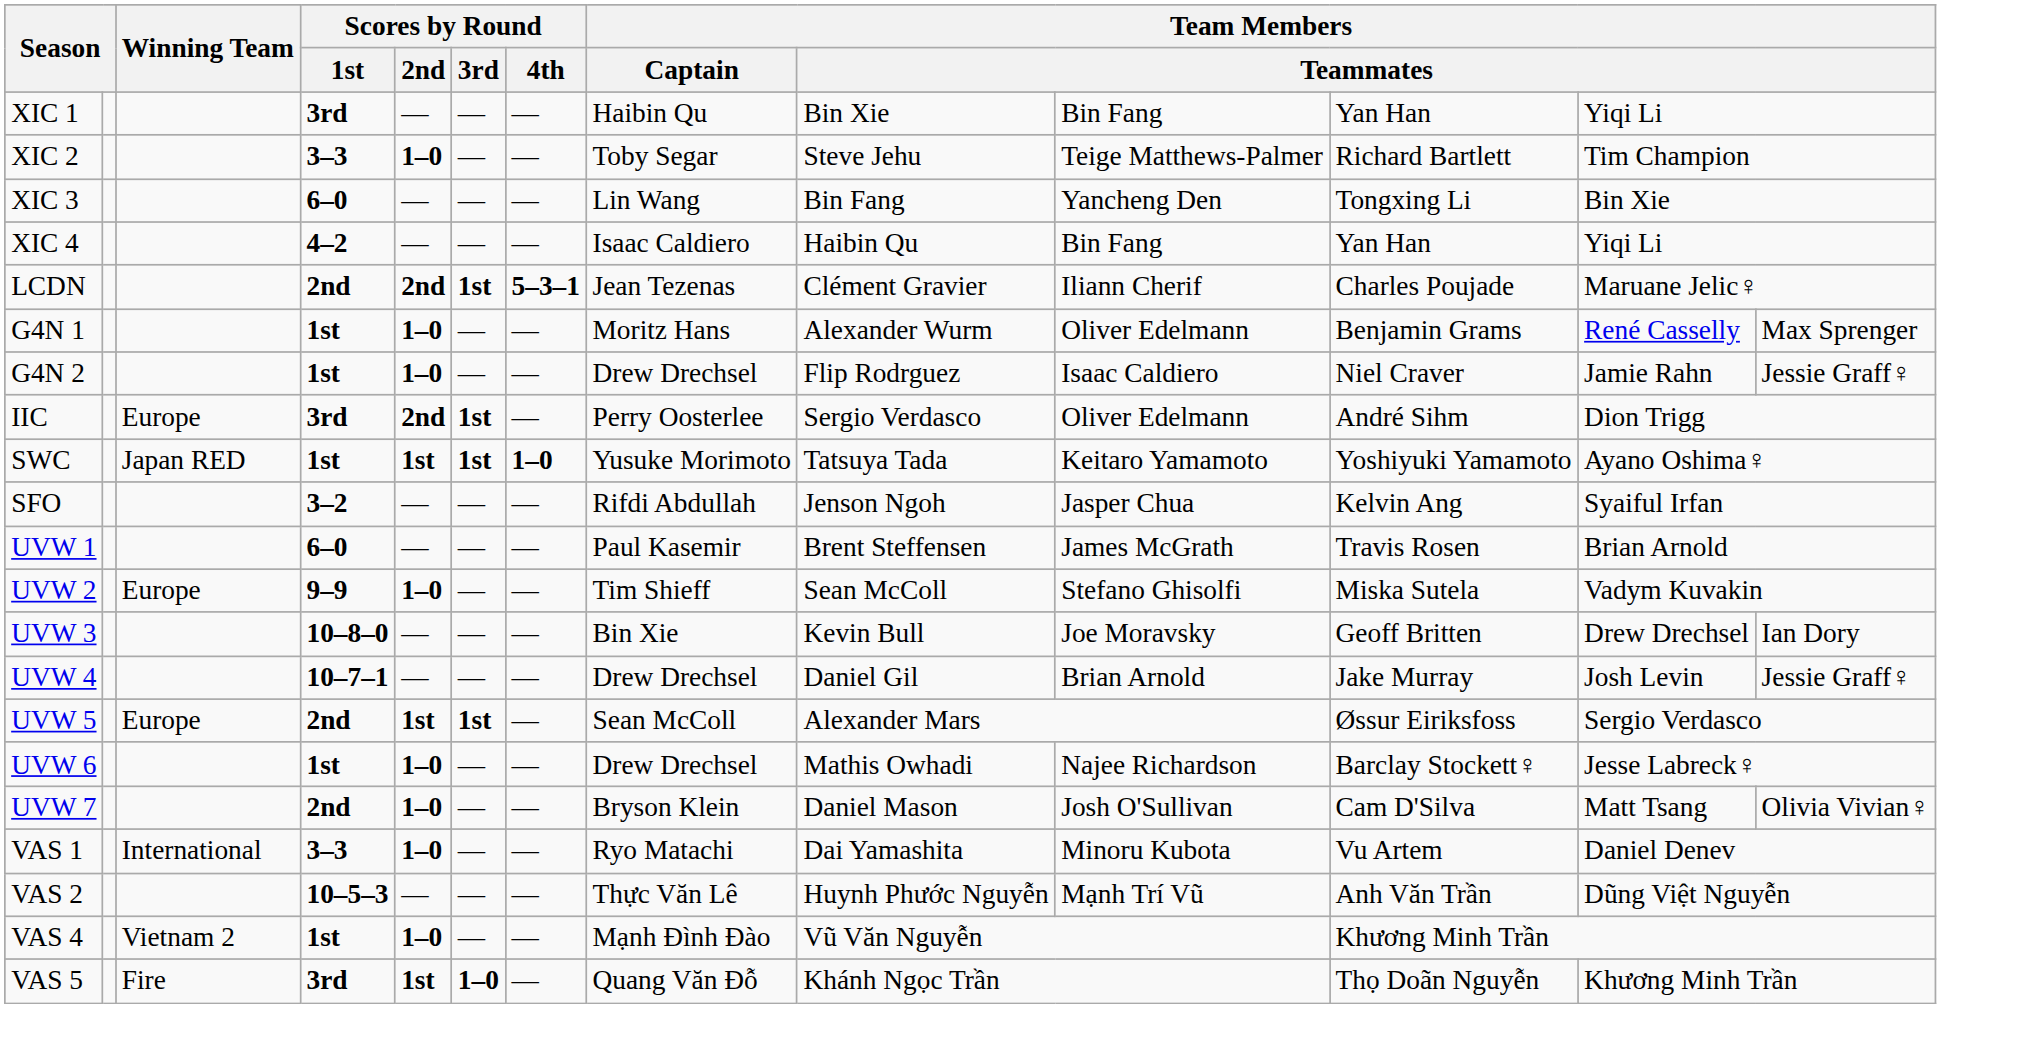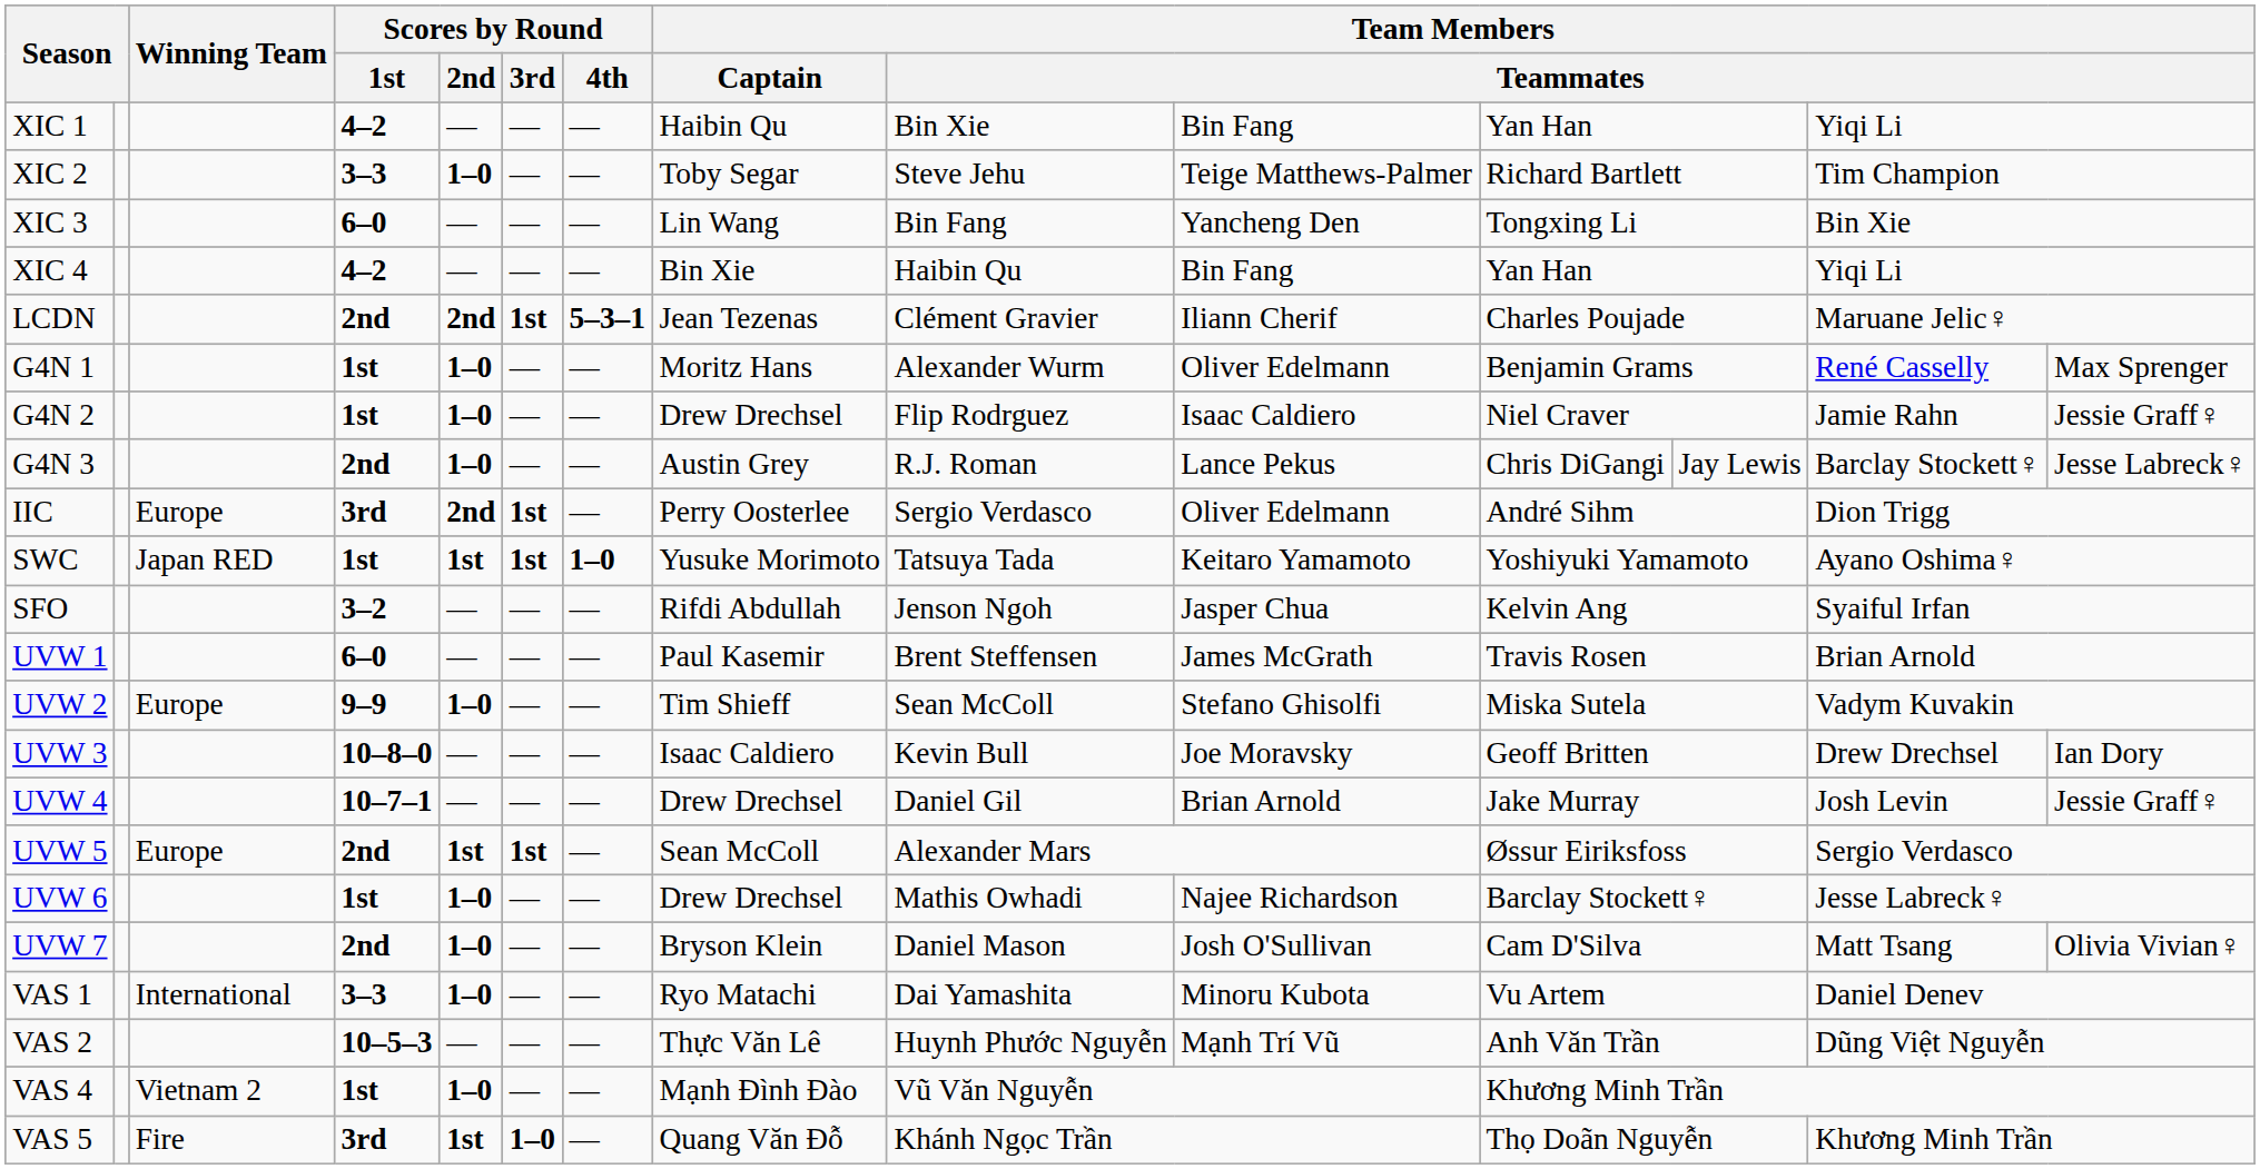 <table class="wikitable defaultcenter">
 <tr>
 <th colspan="2" rowspan="2">Season</th>
 <th rowspan="2">Winning Team</th>
 <th colspan="4">Scores by Round</th>
 <th colspan="7">Team Members</th>
 </tr>
 <tr>
 <th>1st</th>
 <th>2nd</th>
 <th>3rd</th>
 <th>4th</th>
 <th>Captain</th>
 <th colspan="6">Teammates</th>
 </tr>
 <tr>
 <td> XIC 1</td>
 <td></td>
 <td></td>
-<td><strong>3rd</strong></td>
+<td><strong>4–2</strong></td>
 <td>—</td>
 <td>—</td>
 <td>—</td>
 <td>Haibin Qu</td>
 <td>Bin Xie</td>
 <td>Bin Fang</td>
 <td colspan="2">Yan Han</td>
 <td colspan="2">Yiqi Li</td>
 </tr>
 <tr>
 <td> XIC 2</td>
 <td></td>
 <td></td>
 <td><strong>3–3</strong></td>
 <td><strong>1–0</strong></td>
 <td>—</td>
 <td>—</td>
 <td>Toby Segar</td>
 <td>Steve Jehu</td>
 <td>Teige Matthews-Palmer</td>
 <td colspan="2">Richard Bartlett</td>
 <td colspan="2">Tim Champion</td>
 </tr>
 <tr>
 <td> XIC 3</td>
 <td></td>
 <td></td>
 <td><strong>6–0</strong></td>
 <td>—</td>
 <td>—</td>
 <td>—</td>
 <td>Lin Wang</td>
 <td>Bin Fang</td>
 <td>Yancheng Den</td>
 <td colspan="2">Tongxing Li</td>
 <td colspan="2">Bin Xie</td>
 </tr>
 <tr>
 <td> XIC 4</td>
 <td></td>
 <td></td>
 <td><strong>4–2</strong></td>
 <td>—</td>
 <td>—</td>
 <td>—</td>
-<td>Isaac Caldiero</td>
+<td>Bin Xie</td>
 <td>Haibin Qu</td>
 <td>Bin Fang</td>
 <td colspan="2">Yan Han</td>
 <td colspan="2">Yiqi Li</td>
 </tr>
 <tr>
 <td> LCDN</td>
 <td></td>
 <td></td>
 <td><strong>2nd</strong></td>
 <td><strong>2nd</strong></td>
 <td><strong>1st</strong></td>
 <td><strong>5–3–1</strong></td>
 <td>Jean Tezenas</td>
 <td>Clément Gravier</td>
 <td>Iliann Cherif</td>
 <td colspan="2">Charles Poujade</td>
 <td colspan="2">Maruane Jelic♀</td>
 </tr>
 <tr>
 <td> G4N 1</td>
 <td></td>
 <td></td>
 <td><strong>1st</strong></td>
 <td><strong>1–0</strong></td>
 <td>—</td>
 <td>—</td>
 <td>Moritz Hans</td>
 <td>Alexander Wurm</td>
 <td>Oliver Edelmann</td>
 <td colspan="2">Benjamin Grams</td>
 <td><a href='#'>René Casselly</a></td>
 <td>Max Sprenger</td>
 </tr>
 <tr>
 <td> G4N 2</td>
 <td></td>
 <td></td>
 <td><strong>1st</strong></td>
 <td><strong>1–0</strong></td>
 <td>—</td>
 <td>—</td>
 <td>Drew Drechsel</td>
 <td>Flip Rodrguez</td>
 <td>Isaac Caldiero</td>
 <td colspan="2">Niel Craver</td>
 <td>Jamie Rahn</td>
 <td>Jessie Graff♀</td>
+</tr>
+<tr>
+<td> G4N 3</td>
+<td></td>
+<td></td>
+<td><strong>2nd</strong></td>
+<td><strong>1–0</strong></td>
+<td>—</td>
+<td>—</td>
+<td>Austin Grey</td>
+<td>R.J. Roman</td>
+<td>Lance Pekus</td>
+<td>Chris DiGangi</td>
+<td>Jay Lewis</td>
+<td>Barclay Stockett♀</td>
+<td>Jesse Labreck♀</td>
 </tr>
 <tr>
 <td> IIC</td>
 <td></td>
 <td> Europe</td>
 <td><strong>3rd</strong></td>
 <td><strong>2nd</strong></td>
 <td><strong>1st</strong></td>
 <td>—</td>
 <td> Perry Oosterlee</td>
 <td> Sergio Verdasco</td>
 <td> Oliver Edelmann</td>
 <td colspan="2"> André Sihm</td>
 <td colspan="2"> Dion Trigg</td>
 </tr>
 <tr>
 <td> SWC</td>
 <td></td>
 <td> Japan RED</td>
 <td><strong>1st</strong></td>
 <td><strong>1st</strong></td>
 <td><strong>1st</strong></td>
 <td><strong>1–0</strong></td>
 <td>Yusuke Morimoto</td>
 <td>Tatsuya Tada</td>
 <td>Keitaro Yamamoto</td>
 <td colspan="2">Yoshiyuki Yamamoto</td>
 <td colspan="2">Ayano Oshima♀</td>
 </tr>
 <tr>
 <td> SFO</td>
 <td></td>
 <td></td>
 <td><strong>3–2</strong></td>
 <td>—</td>
 <td>—</td>
 <td>—</td>
 <td>Rifdi Abdullah</td>
 <td>Jenson Ngoh</td>
 <td>Jasper Chua</td>
 <td colspan="2">Kelvin Ang</td>
 <td colspan="2">Syaiful Irfan</td>
 </tr>
 <tr>
 <td> <a href='#'>UVW 1</a></td>
 <td></td>
 <td></td>
 <td><strong>6–0</strong></td>
 <td>—</td>
 <td>—</td>
 <td>—</td>
 <td>Paul Kasemir</td>
 <td>Brent Steffensen</td>
 <td>James McGrath</td>
 <td colspan="2">Travis Rosen</td>
 <td colspan="2">Brian Arnold</td>
 </tr>
 <tr>
 <td> <a href='#'>UVW 2</a></td>
 <td></td>
 <td> Europe</td>
 <td><strong>9–9</strong></td>
 <td><strong>1–0</strong></td>
 <td>—</td>
 <td>—</td>
 <td> Tim Shieff</td>
 <td> Sean McColl</td>
 <td> Stefano Ghisolfi</td>
 <td colspan="2"> Miska Sutela</td>
 <td colspan="2"> Vadym Kuvakin</td>
 </tr>
 <tr>
 <td> <a href='#'>UVW 3</a></td>
 <td></td>
 <td></td>
 <td><strong>10–8–0</strong></td>
 <td>—</td>
 <td>—</td>
 <td>—</td>
-<td>Bin Xie</td>
+<td>Isaac Caldiero</td>
 <td>Kevin Bull</td>
 <td>Joe Moravsky</td>
 <td colspan="2">Geoff Britten</td>
 <td>Drew Drechsel</td>
 <td>Ian Dory</td>
 </tr>
 <tr>
 <td> <a href='#'>UVW 4</a></td>
 <td></td>
 <td></td>
 <td><strong>10–7–1</strong></td>
 <td>—</td>
 <td>—</td>
 <td>—</td>
 <td>Drew Drechsel</td>
 <td>Daniel Gil</td>
 <td>Brian Arnold</td>
 <td colspan="2">Jake Murray</td>
 <td>Josh Levin</td>
 <td>Jessie Graff♀</td>
 </tr>
 <tr>
 <td> <a href='#'>UVW 5</a></td>
 <td></td>
 <td> Europe</td>
 <td><strong>2nd</strong></td>
 <td><strong>1st</strong></td>
 <td><strong>1st</strong></td>
 <td>—</td>
 <td> Sean McColl</td>
 <td colspan="2"> Alexander Mars</td>
 <td colspan="2"> Øssur Eiriksfoss</td>
 <td colspan="2"> Sergio Verdasco</td>
 </tr>
 <tr>
 <td> <a href='#'>UVW 6</a></td>
 <td></td>
 <td></td>
 <td><strong>1st</strong></td>
 <td><strong>1–0</strong></td>
 <td>—</td>
 <td>—</td>
 <td>Drew Drechsel</td>
 <td>Mathis Owhadi</td>
 <td>Najee Richardson</td>
 <td colspan="2">Barclay Stockett♀</td>
 <td colspan="2">Jesse Labreck♀</td>
 </tr>
 <tr>
 <td> <a href='#'>UVW 7</a></td>
 <td></td>
 <td></td>
 <td><strong>2nd</strong></td>
 <td><strong>1–0</strong></td>
 <td>—</td>
 <td>—</td>
 <td>Bryson Klein</td>
 <td>Daniel Mason</td>
 <td>Josh O'Sullivan</td>
 <td colspan="2">Cam D'Silva</td>
 <td>Matt Tsang</td>
 <td>Olivia Vivian♀</td>
 </tr>
 <tr>
 <td> VAS 1</td>
 <td></td>
 <td> International</td>
 <td><strong>3–3</strong></td>
 <td><strong>1–0</strong></td>
 <td>—</td>
 <td>—</td>
 <td> Ryo Matachi</td>
 <td> Dai Yamashita</td>
 <td> Minoru Kubota</td>
 <td colspan="2"> Vu Artem</td>
 <td colspan="2"> Daniel Denev</td>
 </tr>
 <tr>
 <td> VAS 2</td>
 <td></td>
 <td></td>
 <td><strong>10–5–3</strong></td>
 <td>—</td>
 <td>—</td>
 <td>—</td>
 <td>Thực Văn Lê</td>
 <td>Huynh Phước Nguyễn</td>
 <td>Mạnh Trí Vũ</td>
 <td colspan="2">Anh Văn Trần</td>
 <td colspan="2">Dũng Việt Nguyễn</td>
 </tr>
 <tr>
 <td> VAS 4</td>
 <td></td>
 <td> Vietnam 2</td>
 <td><strong>1st</strong></td>
 <td><strong>1–0</strong></td>
 <td>—</td>
 <td>—</td>
 <td>Mạnh Đình Đào</td>
 <td colspan="2">Vũ Văn Nguyễn</td>
 <td colspan="4">Khương Minh Trần</td>
 </tr>
 <tr>
 <td> VAS 5</td>
 <td></td>
 <td> Fire</td>
 <td><strong>3rd</strong></td>
 <td><strong>1st</strong></td>
 <td><strong>1–0</strong></td>
 <td>—</td>
 <td>Quang Văn Đỗ</td>
 <td colspan="2">Khánh Ngọc Trần</td>
 <td colspan="2">Thọ Doãn Nguyễn</td>
 <td colspan="2">Khương Minh Trần</td>
 </tr>
 </table>
